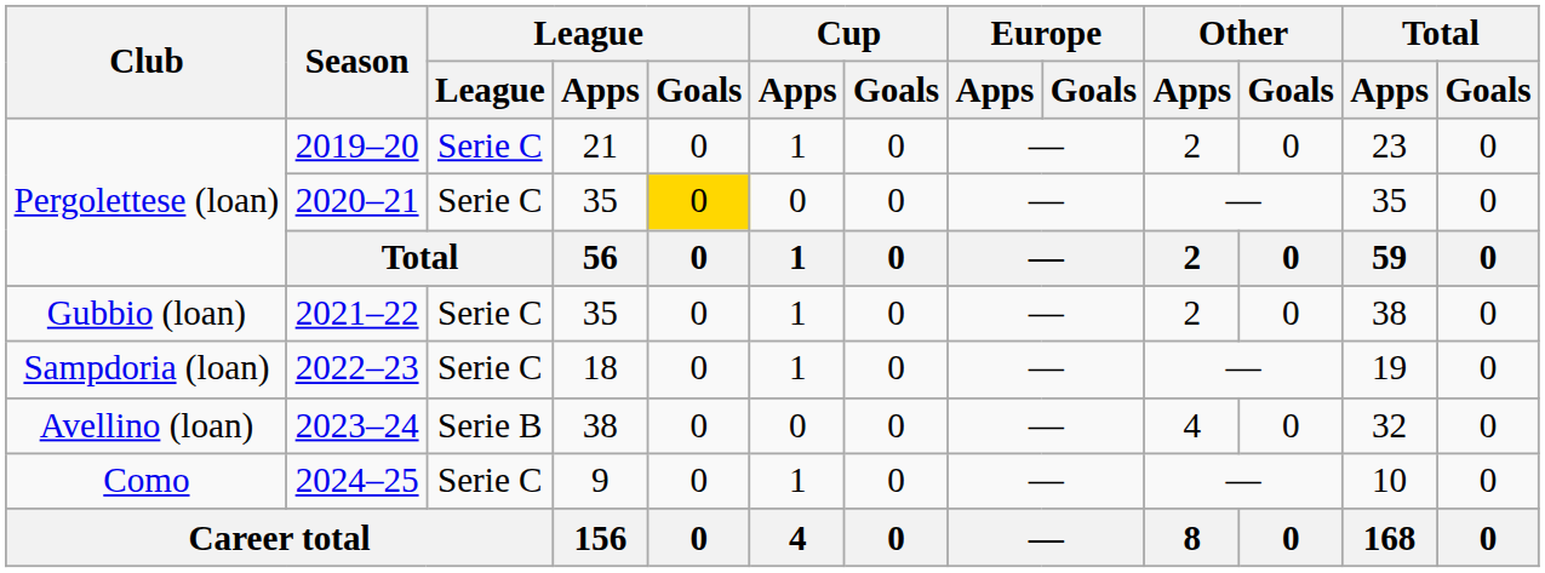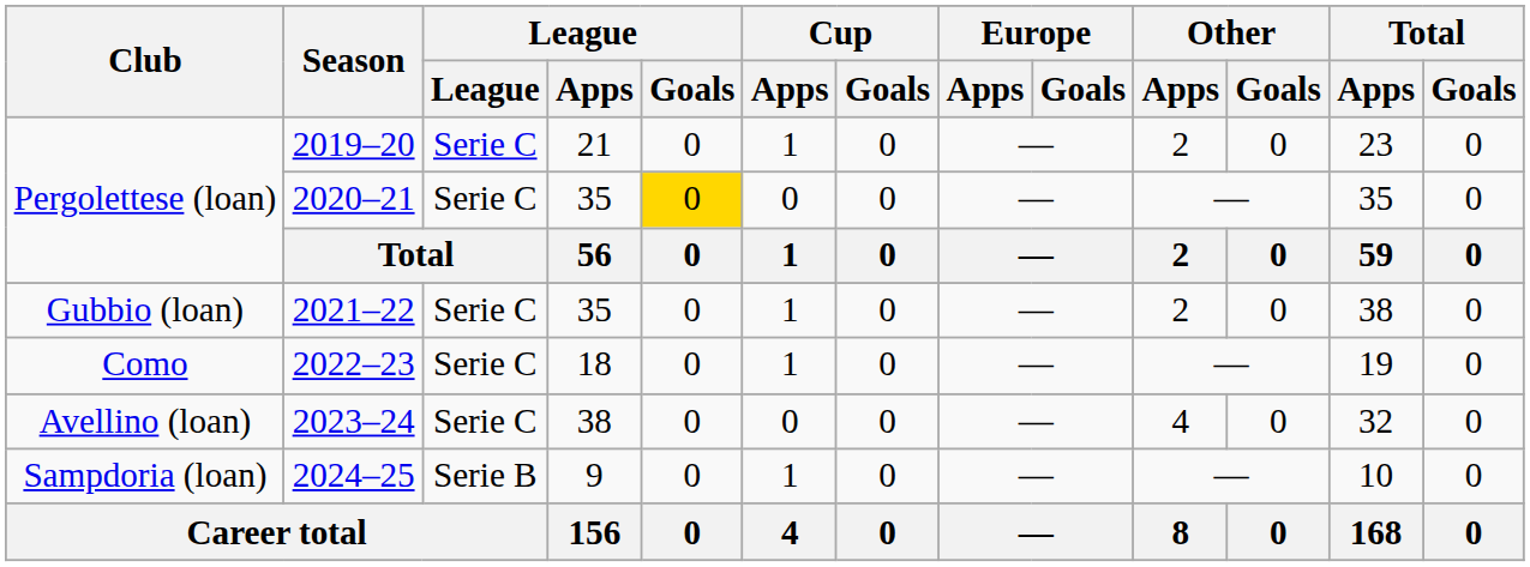 <table class="wikitable" style="text-align:center">
 <tr>
 <th rowspan="2">Club</th>
 <th rowspan="2">Season</th>
 <th colspan="3">League</th>
 <th colspan="2">Cup</th>
 <th colspan="2">Europe</th>
 <th colspan="2">Other</th>
 <th colspan="2">Total</th>
 </tr>
 <tr>
 <th>League</th>
 <th>Apps</th>
 <th>Goals</th>
 <th>Apps</th>
 <th>Goals</th>
 <th>Apps</th>
 <th>Goals</th>
 <th>Apps</th>
 <th>Goals</th>
 <th>Apps</th>
 <th>Goals</th>
 </tr>
 <tr>
 <td rowspan="3"><a href='#'>Pergolettese</a> (loan)</td>
 <td><a href='#'>2019–20</a></td>
 <td><a href='#'>Serie C</a></td>
 <td>21</td>
 <td>0</td>
 <td>1</td>
 <td>0</td>
 <td colspan="2">—</td>
 <td>2</td>
 <td>0</td>
 <td>23</td>
 <td>0</td>
 </tr>
 <tr>
 <td><a href='#'>2020–21</a></td>
 <td>Serie C</td>
 <td>35</td>
 <td style="background: gold;">0</td>
 <td>0</td>
 <td>0</td>
 <td colspan="2">—</td>
 <td colspan="2">—</td>
 <td>35</td>
 <td>0</td>
 </tr>
 <tr>
 <th colspan="2">Total</th>
 <th>56</th>
 <th>0</th>
 <th>1</th>
 <th>0</th>
 <th colspan="2">—</th>
 <th>2</th>
 <th>0</th>
 <th>59</th>
 <th>0</th>
 </tr>
 <tr>
 <td><a href='#'>Gubbio</a> (loan)</td>
 <td><a href='#'>2021–22</a></td>
 <td>Serie C</td>
 <td>35</td>
 <td>0</td>
 <td>1</td>
 <td>0</td>
 <td colspan="2">—</td>
 <td>2</td>
 <td>0</td>
 <td>38</td>
 <td>0</td>
 </tr>
 <tr>
-<td><a href='#'>Sampdoria</a> (loan)</td>
+<td><a href='#'>Como</a></td>
 <td><a href='#'>2022–23</a></td>
 <td>Serie C</td>
 <td>18</td>
 <td>0</td>
 <td>1</td>
 <td>0</td>
 <td colspan="2">—</td>
 <td colspan="2">—</td>
 <td>19</td>
 <td>0</td>
 </tr>
 <tr>
 <td><a href='#'>Avellino</a> (loan)</td>
 <td><a href='#'>2023–24</a></td>
-<td>Serie B</td>
+<td>Serie C</td>
 <td>38</td>
 <td>0</td>
 <td>0</td>
 <td>0</td>
 <td colspan="2">—</td>
 <td>4</td>
 <td>0</td>
 <td>32</td>
 <td>0</td>
 </tr>
 <tr>
-<td><a href='#'>Como</a></td>
+<td><a href='#'>Sampdoria</a> (loan)</td>
 <td><a href='#'>2024–25</a></td>
-<td>Serie C</td>
+<td>Serie B</td>
 <td>9</td>
 <td>0</td>
 <td>1</td>
 <td>0</td>
 <td colspan="2">—</td>
 <td colspan="2">—</td>
 <td>10</td>
 <td>0</td>
 </tr>
 <tr>
 <th colspan="3">Career total</th>
 <th>156</th>
 <th>0</th>
 <th>4</th>
 <th>0</th>
 <th colspan="2">—</th>
 <th>8</th>
 <th>0</th>
 <th>168</th>
 <th>0</th>
 </tr>
 </table>
